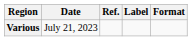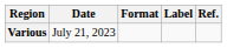 <table class="wikitable plainrowheaders">
 <tr>
 <th>Region</th>
 <th>Date</th>
+<th>Format</th>
+<th>Label</th>
 <th>Ref.</th>
-<th>Label</th>
-<th>Format</th>
 </tr>
 <tr>
 <th scope="row">Various</th>
 <td>July 21, 2023</td>
 <td></td>
 <td></td>
 <td></td>
 </tr>
 </table>
